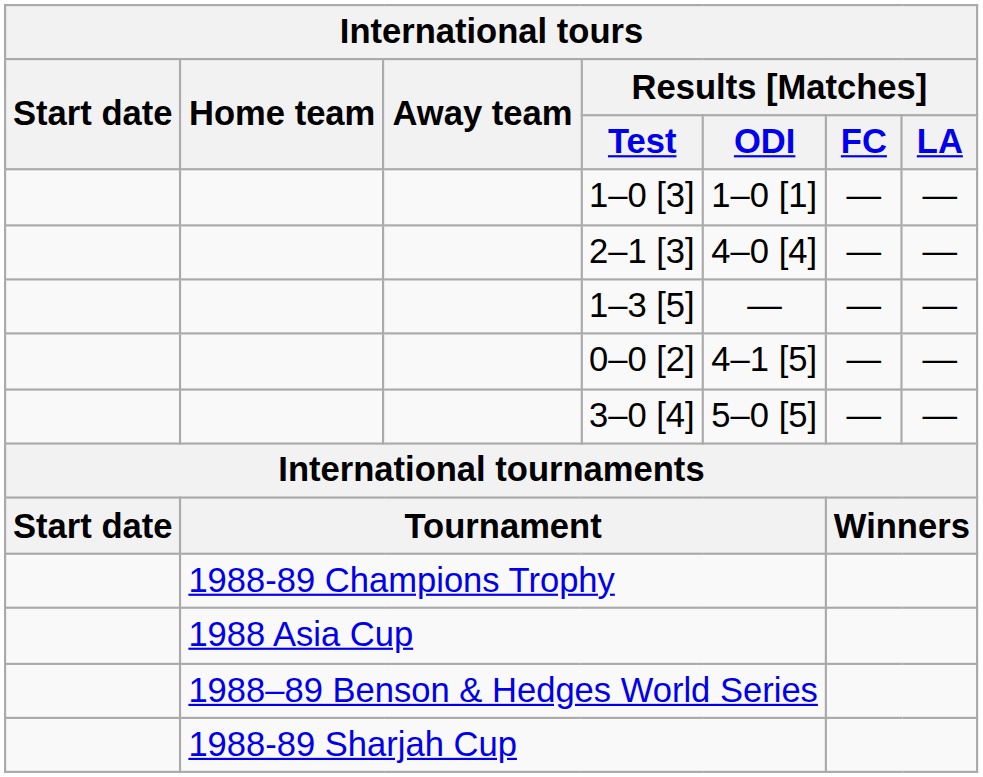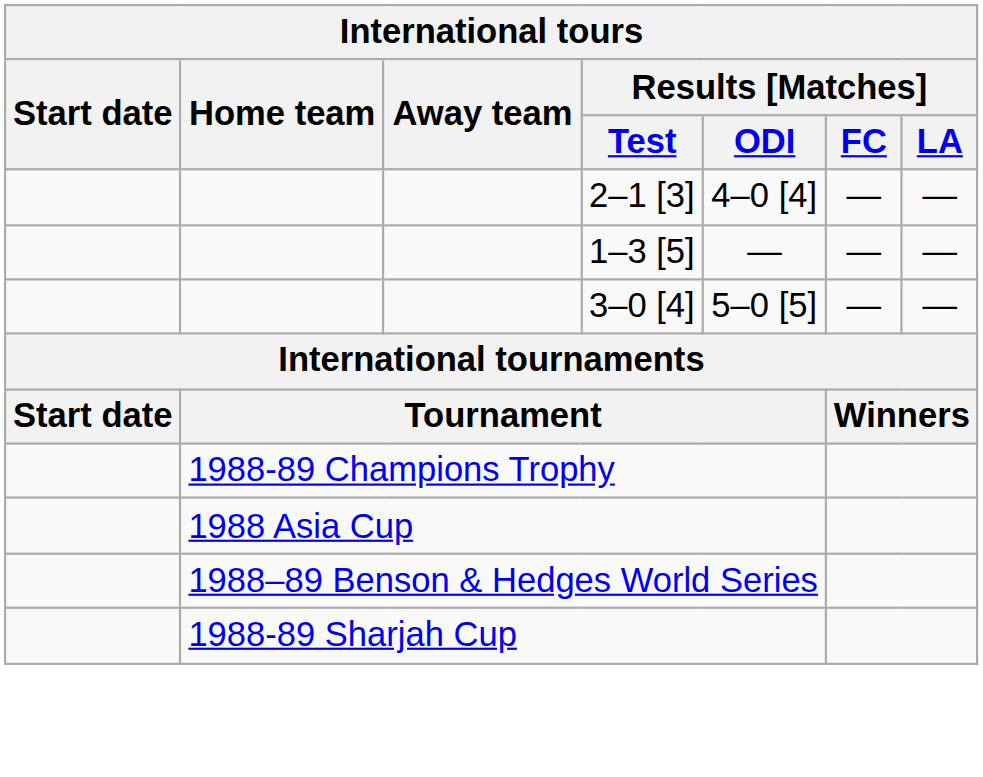 <table class="wikitable">
 <tr>
 <th colspan="7">International tours</th>
 </tr>
 <tr>
 <th rowspan="2">Start date</th>
 <th rowspan="2">Home team</th>
 <th rowspan="2">Away team</th>
 <th colspan="4">Results [Matches]</th>
 </tr>
 <tr>
 <th><a href='#'>Test</a></th>
 <th><a href='#'>ODI</a></th>
 <th><a href='#'>FC</a></th>
 <th><a href='#'>LA</a></th>
 </tr>
 <tr>
 <td><a href='#'></a></td>
 <td></td>
 <td></td>
-<td>1–0 [3]</td>
-<td>1–0 [1]</td>
-<td ; style="text-align:center">—</td>
-<td ; style="text-align:center">—</td>
-</tr>
-<tr>
-<td><a href='#'></a></td>
-<td></td>
-<td></td>
 <td>2–1 [3]</td>
 <td>4–0 [4]</td>
 <td ; style="text-align:center">—</td>
 <td ; style="text-align:center">—</td>
 </tr>
 <tr>
 <td><a href='#'></a></td>
 <td></td>
 <td></td>
 <td>1–3 [5]</td>
 <td ; style="text-align:center">—</td>
-<td ; style="text-align:center">—</td>
-<td ; style="text-align:center">—</td>
-</tr>
-<tr>
-<td><a href='#'></a></td>
-<td></td>
-<td></td>
-<td>0–0 [2]</td>
-<td>4–1 [5]</td>
 <td ; style="text-align:center">—</td>
 <td ; style="text-align:center">—</td>
 </tr>
 <tr>
 <td><a href='#'></a></td>
 <td></td>
 <td></td>
 <td>3–0 [4]</td>
 <td>5–0 [5]</td>
 <td ; style="text-align:center">—</td>
 <td ; style="text-align:center">—</td>
 </tr>
 <tr>
 <th colspan="7">International tournaments</th>
 </tr>
 <tr>
 <th>Start date</th>
 <th colspan="4">Tournament</th>
 <th colspan="2">Winners</th>
 </tr>
 <tr>
 <td><a href='#'></a></td>
 <td colspan="4"> <a href='#'>1988-89 Champions Trophy</a></td>
 <td colspan="2"></td>
 </tr>
 <tr>
 <td><a href='#'></a></td>
 <td colspan="4"> <a href='#'>1988 Asia Cup</a></td>
 <td colspan="2"></td>
 </tr>
 <tr>
 <td><a href='#'></a></td>
 <td colspan="4"> <a href='#'>1988–89 Benson & Hedges World Series</a></td>
 <td colspan="2"></td>
 </tr>
 <tr>
 <td><a href='#'></a></td>
 <td colspan="4"> <a href='#'>1988-89 Sharjah Cup</a></td>
 <td colspan="2"></td>
 </tr>
 </table>
